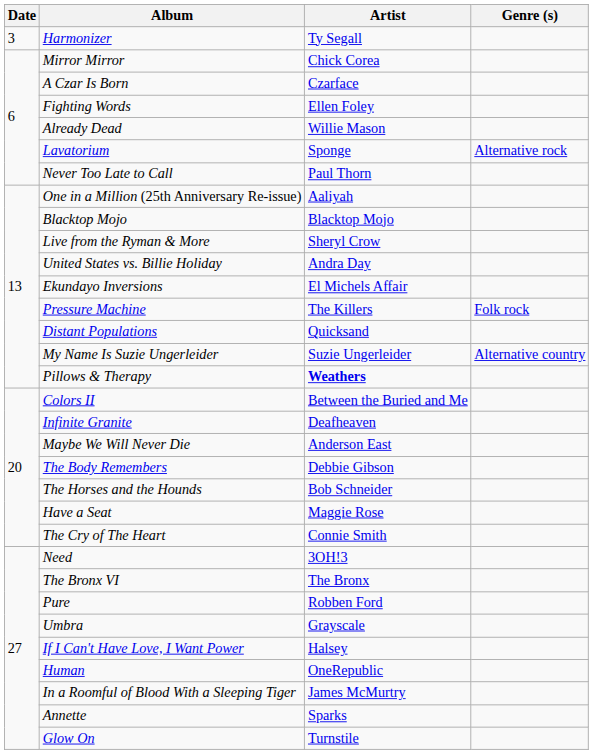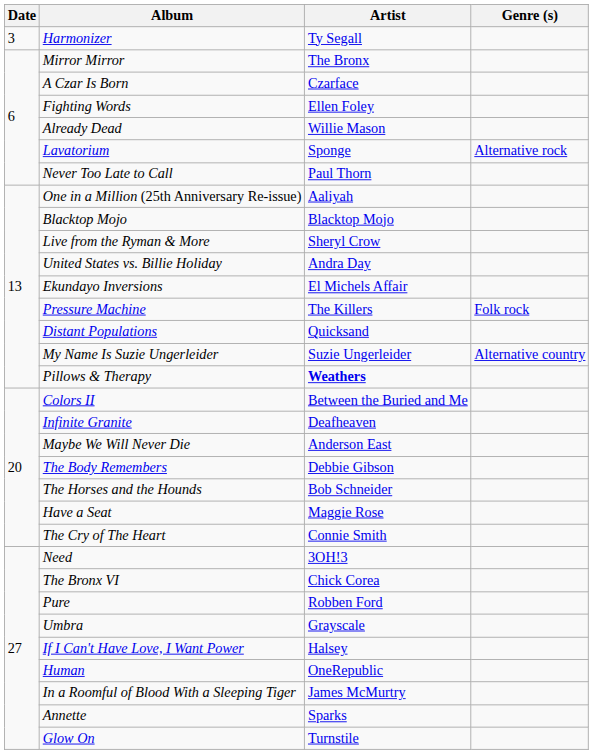 <table class="wikitable">
 <tr>
 <th>Date</th>
 <th>Album</th>
 <th>Artist</th>
 <th>Genre (s)</th>
 </tr>
 <tr>
 <td>3</td>
 <td><em><a href='#'>Harmonizer</a></em></td>
 <td><a href='#'>Ty Segall</a></td>
 <td></td>
 </tr>
 <tr>
 <td rowspan="6">6</td>
 <td><em>Mirror Mirror</em></td>
-<td><a href='#'>Chick Corea</a></td>
+<td><a href='#'>The Bronx</a></td>
 <td></td>
 </tr>
 <tr>
 <td><em>A Czar Is Born</em></td>
 <td><a href='#'>Czarface</a></td>
 <td></td>
 </tr>
 <tr>
 <td><em>Fighting Words</em></td>
 <td><a href='#'>Ellen Foley</a></td>
 <td></td>
 </tr>
 <tr>
 <td><em>Already Dead</em></td>
 <td><a href='#'>Willie Mason</a></td>
 <td></td>
 </tr>
 <tr>
 <td><em><a href='#'>Lavatorium</a></em></td>
 <td><a href='#'>Sponge</a></td>
 <td><a href='#'>Alternative rock</a></td>
 </tr>
 <tr>
 <td><em>Never Too Late to Call</em></td>
 <td><a href='#'>Paul Thorn</a></td>
 <td></td>
 </tr>
 <tr>
 <td rowspan="9">13</td>
 <td><em>One in a Million</em> (25th Anniversary Re-issue)</td>
 <td><a href='#'>Aaliyah</a></td>
 <td></td>
 </tr>
 <tr>
 <td><em>Blacktop Mojo</em></td>
 <td><a href='#'>Blacktop Mojo</a></td>
 <td></td>
 </tr>
 <tr>
 <td><em>Live from the Ryman & More</em></td>
 <td><a href='#'>Sheryl Crow</a></td>
 <td></td>
 </tr>
 <tr>
 <td><em>United States vs. Billie Holiday</em></td>
 <td><a href='#'>Andra Day</a></td>
 <td></td>
 </tr>
 <tr>
 <td><em>Ekundayo Inversions</em></td>
 <td><a href='#'>El Michels Affair</a></td>
 <td></td>
 </tr>
 <tr>
 <td><em><a href='#'>Pressure Machine</a></em></td>
 <td><a href='#'>The Killers</a></td>
 <td><a href='#'>Folk rock</a></td>
 </tr>
 <tr>
 <td><em><a href='#'>Distant Populations</a></em></td>
 <td><a href='#'>Quicksand</a></td>
 <td></td>
 </tr>
 <tr>
 <td><em>My Name Is Suzie Ungerleider</em></td>
 <td><a href='#'>Suzie Ungerleider</a></td>
 <td><a href='#'>Alternative country</a></td>
 </tr>
 <tr>
 <td><em>Pillows & Therapy</em></td>
 <td><strong><a href='#'>Weathers</a></strong></td>
 <td></td>
 </tr>
 <tr>
 <td rowspan="7">20</td>
 <td><em><a href='#'>Colors II</a></em></td>
 <td><a href='#'>Between the Buried and Me</a></td>
 <td></td>
 </tr>
 <tr>
 <td><em><a href='#'>Infinite Granite</a></em></td>
 <td><a href='#'>Deafheaven</a></td>
 <td></td>
 </tr>
 <tr>
 <td><em>Maybe We Will Never Die</em></td>
 <td><a href='#'>Anderson East</a></td>
 <td></td>
 </tr>
 <tr>
 <td><em><a href='#'>The Body Remembers</a></em></td>
 <td><a href='#'>Debbie Gibson</a></td>
 <td></td>
 </tr>
 <tr>
 <td><em>The Horses and the Hounds</em></td>
 <td><a href='#'>Bob Schneider</a></td>
 <td></td>
 </tr>
 <tr>
 <td><em>Have a Seat</em></td>
 <td><a href='#'>Maggie Rose</a></td>
 <td></td>
 </tr>
 <tr>
 <td><em>The Cry of The Heart</em></td>
 <td><a href='#'>Connie Smith</a></td>
 <td></td>
 </tr>
 <tr>
 <td rowspan="9">27</td>
 <td><em>Need</em></td>
 <td><a href='#'>3OH!3</a></td>
 <td></td>
 </tr>
 <tr>
 <td><em>The Bronx VI</em></td>
-<td><a href='#'>The Bronx</a></td>
+<td><a href='#'>Chick Corea</a></td>
 <td></td>
 </tr>
 <tr>
 <td><em>Pure</em></td>
 <td><a href='#'>Robben Ford</a></td>
 <td></td>
 </tr>
 <tr>
 <td><em>Umbra</em></td>
 <td><a href='#'>Grayscale</a></td>
 <td></td>
 </tr>
 <tr>
 <td><em><a href='#'>If I Can't Have Love, I Want Power</a></em></td>
 <td><a href='#'>Halsey</a></td>
 <td></td>
 </tr>
 <tr>
 <td><em><a href='#'>Human</a></em></td>
 <td><a href='#'>OneRepublic</a></td>
 <td></td>
 </tr>
 <tr>
 <td><em>In a Roomful of Blood With a Sleeping Tiger</em></td>
 <td><a href='#'>James McMurtry</a></td>
 <td></td>
 </tr>
 <tr>
 <td><em>Annette</em></td>
 <td><a href='#'>Sparks</a></td>
 <td></td>
 </tr>
 <tr>
 <td><em><a href='#'>Glow On</a></em></td>
 <td><a href='#'>Turnstile</a></td>
 <td></td>
 </tr>
 </table>
